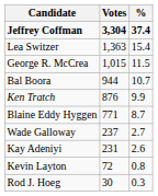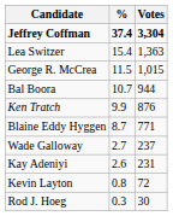 <table class="wikitable">
 <tr>
 <th>Candidate</th>
+<th>%</th>
 <th>Votes</th>
-<th>%</th>
 </tr>
 <tr>
 <td><strong>Jeffrey Coffman</strong></td>
+<td><strong>37.4</strong></td>
 <td><strong>3,304</strong></td>
-<td><strong>37.4</strong></td>
 </tr>
 <tr>
 <td>Lea Switzer</td>
+<td>15.4</td>
 <td>1,363</td>
-<td>15.4</td>
 </tr>
 <tr>
 <td>George R. McCrea</td>
+<td>11.5</td>
 <td>1,015</td>
-<td>11.5</td>
 </tr>
 <tr>
 <td>Bal Boora</td>
+<td>10.7</td>
 <td>944</td>
-<td>10.7</td>
 </tr>
 <tr>
 <td><em>Ken Tratch</em></td>
+<td>9.9</td>
 <td>876</td>
-<td>9.9</td>
 </tr>
 <tr>
 <td>Blaine Eddy Hyggen</td>
+<td>8.7</td>
 <td>771</td>
-<td>8.7</td>
 </tr>
 <tr>
 <td>Wade Galloway</td>
+<td>2.7</td>
 <td>237</td>
-<td>2.7</td>
 </tr>
 <tr>
 <td>Kay Adeniyi</td>
+<td>2.6</td>
 <td>231</td>
-<td>2.6</td>
 </tr>
 <tr>
 <td>Kevin Layton</td>
+<td>0.8</td>
 <td>72</td>
-<td>0.8</td>
 </tr>
 <tr>
 <td>Rod J. Hoeg</td>
+<td>0.3</td>
 <td>30</td>
-<td>0.3</td>
 </tr>
 </table>
